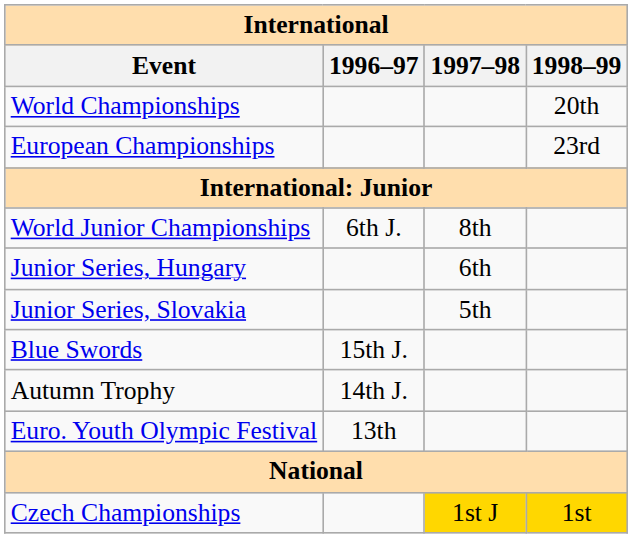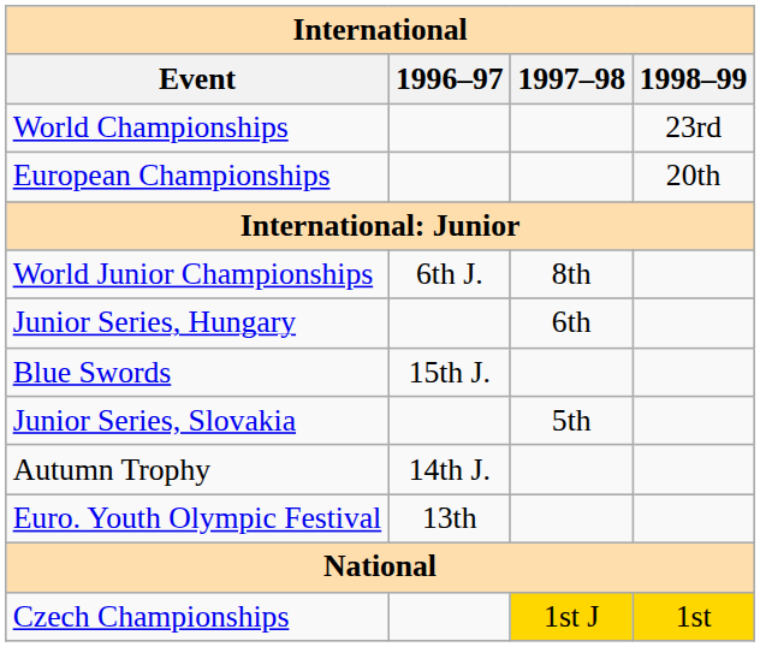 <table class="wikitable" style="text-align:center">
 <tr>
 <th style="background-color: #ffdead; " colspan=4 align=center><strong>International</strong></th>
 </tr>
 <tr>
 <th>Event</th>
 <th>1996–97</th>
 <th>1997–98</th>
 <th>1998–99</th>
 </tr>
 <tr>
 <td align=left><a href='#'>World Championships</a></td>
 <td></td>
 <td></td>
-<td>20th</td>
+<td>23rd</td>
 </tr>
 <tr>
 <td align=left><a href='#'>European Championships</a></td>
 <td></td>
 <td></td>
-<td>23rd</td>
+<td>20th</td>
 </tr>
 <tr>
 <th style="background-color: #ffdead; " colspan=4 align=center><strong>International: Junior</strong></th>
 </tr>
 <tr>
 <td align=left><a href='#'>World Junior Championships</a></td>
 <td>6th J.</td>
 <td>8th</td>
 <td></td>
 </tr>
 <tr>
 <td align=left><a href='#'>Junior Series, Hungary</a></td>
 <td></td>
 <td>6th</td>
 <td></td>
 </tr>
 <tr>
+<td align=left><a href='#'>Blue Swords</a></td>
+<td>15th J.</td>
+<td></td>
+<td></td>
+</tr>
+<tr>
 <td align=left><a href='#'>Junior Series, Slovakia</a></td>
 <td></td>
 <td>5th</td>
-<td></td>
-</tr>
-<tr>
-<td align=left><a href='#'>Blue Swords</a></td>
-<td>15th J.</td>
-<td></td>
 <td></td>
 </tr>
 <tr>
 <td align=left>Autumn Trophy</td>
 <td>14th J.</td>
 <td></td>
 <td></td>
 </tr>
 <tr>
 <td align=left><a href='#'>Euro. Youth Olympic Festival</a></td>
 <td>13th</td>
 <td></td>
 <td></td>
 </tr>
 <tr>
 <th style="background-color: #ffdead; " colspan=4 align=center><strong>National</strong></th>
 </tr>
 <tr>
 <td align=left><a href='#'>Czech Championships</a></td>
 <td></td>
 <td bgcolor=gold>1st J</td>
 <td bgcolor=gold>1st</td>
 </tr>
 </table>
